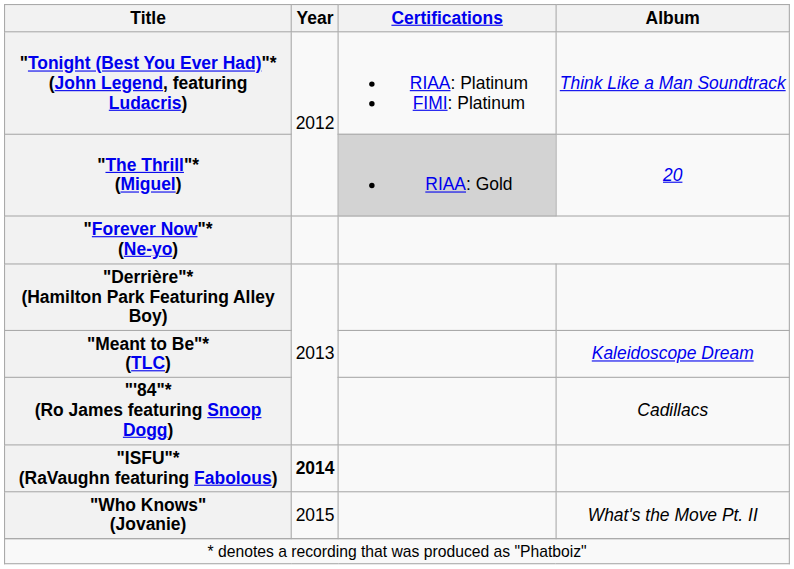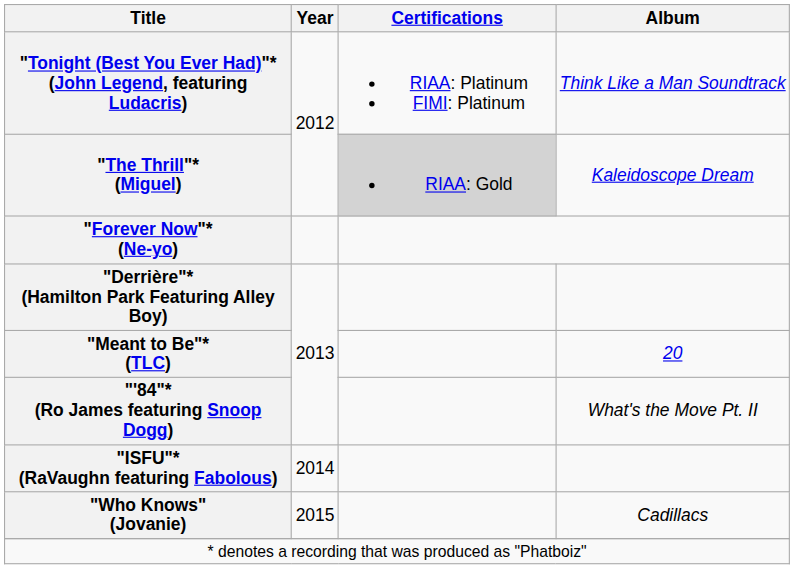 <table class="wikitable plainrowheaders" style="text-align:center;">
 <tr>
 <th scope="col" rowspan="1" style="width:16em;">Title</th>
 <th scope="col" rowspan="1">Year</th>
 <th scope="col" rowspan="1" style="width:12em;"><a href='#'>Certifications</a></th>
 <th scope="col" rowspan="1">Album</th>
 </tr>
 <tr>
 <th scope="row">"<a href='#'>Tonight (Best You Ever Had)</a>"*<br><span>(<a href='#'>John Legend</a>, featuring <a href='#'>Ludacris</a>)</span></th>
 <td rowspan="2">2012</td>
 <td><br><ul><li><a href='#'>RIAA</a>: Platinum</li><li><a href='#'>FIMI</a>: Platinum</li></ul></td>
 <td><em><a href='#'>Think Like a Man Soundtrack</a></em></td>
 </tr>
 <tr>
 <th scope="row">"<a href='#'>The Thrill</a>"*<br><span>(<a href='#'>Miguel</a>)</span></th>
 <td style="background: lightgrey;"><br><ul><li><a href='#'>RIAA</a>: Gold</li></ul></td>
-<td><em><a href='#'>20</a></em></td>
+<td><em><a href='#'>Kaleidoscope Dream</a></em></td>
 </tr>
 <tr>
 <th scope="row">"<a href='#'>Forever Now</a>"*<br><span>(<a href='#'>Ne-yo</a>)</span></th>
 <td></td>
 </tr>
 <tr>
 <th scope="row">"Derrière"*<br><span>(Hamilton Park Featuring Alley Boy)</span></th>
 <td rowspan="3">2013</td>
 <td></td>
 <td></td>
 </tr>
 <tr>
 <th scope="row">"Meant to Be"*<br><span>(<a href='#'>TLC</a>)</span></th>
 <td></td>
-<td><em><a href='#'>Kaleidoscope Dream</a></em></td>
+<td><em><a href='#'>20</a></em></td>
 </tr>
 <tr>
 <th scope="row">"'84"*<br><span>(Ro James featuring <a href='#'>Snoop Dogg</a>)</span></th>
 <td></td>
-<td><em>Cadillacs</em></td>
+<td><em>What's the Move Pt. II</em></td>
 </tr>
 <tr>
 <th scope="row">"ISFU"*<br><span>(RaVaughn featuring <a href='#'>Fabolous</a>)</span></th>
-<td rowspan="1"><strong>2014</strong></td>
+<td rowspan="1">2014</td>
 <td></td>
 <td></td>
 </tr>
 <tr>
 <th scope="row">"Who Knows"<br><span>(Jovanie)</span></th>
 <td rowspan="1">2015</td>
 <td></td>
-<td><em>What's the Move Pt. II</em></td>
+<td><em>Cadillacs</em></td>
 </tr>
 <tr>
 </tr>
 <tr>
 <td colspan="4" style="font-size:90%">* denotes a recording that was produced as "Phatboiz"</td>
 </tr>
 </table>
